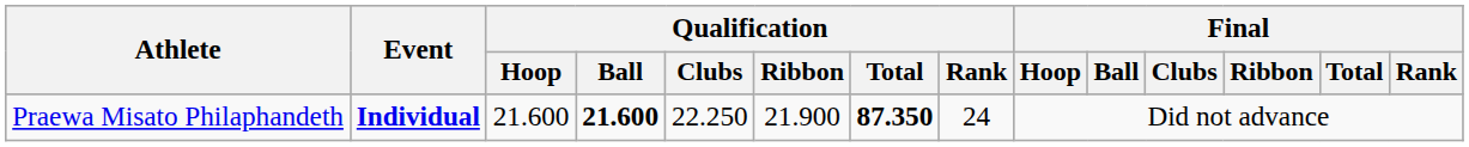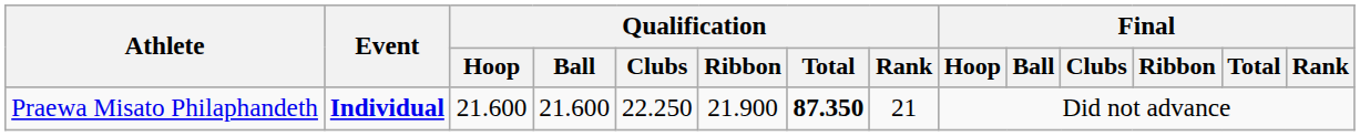 <table class=wikitable style="font-size:90%">
 <tr>
 <th rowspan=2>Athlete</th>
 <th rowspan=2>Event</th>
 <th colspan=6>Qualification</th>
 <th colspan=6>Final</th>
 </tr>
 <tr style="font-size:95%">
 <th>Hoop</th>
 <th>Ball</th>
 <th>Clubs</th>
 <th>Ribbon</th>
 <th>Total</th>
 <th>Rank</th>
 <th>Hoop</th>
 <th>Ball</th>
 <th>Clubs</th>
 <th>Ribbon</th>
 <th>Total</th>
 <th>Rank</th>
 </tr>
 <tr align=center>
 <td align=left><a href='#'>Praewa Misato Philaphandeth</a></td>
 <td align=left><strong><a href='#'>Individual</a></strong></td>
 <td>21.600</td>
-<td><strong>21.600</strong></td>
+<td>21.600</td>
 <td>22.250</td>
 <td>21.900</td>
 <td><strong>87.350</strong></td>
-<td>24</td>
+<td>21</td>
 <td colspan=6>Did not advance</td>
 </tr>
 </table>
